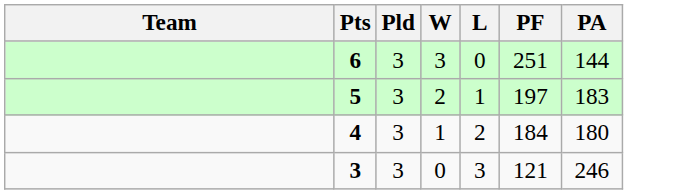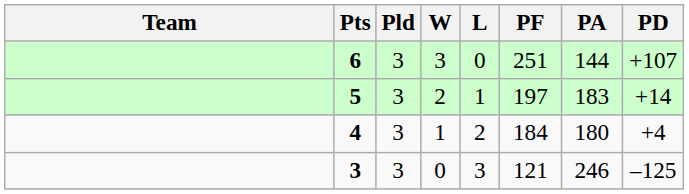 <table class=wikitable style="text-align:center">
 <tr>
 <th width=220>Team</th>
 <th width=20>Pts</th>
 <th width=20>Pld</th>
 <th width=20>W</th>
 <th width=20>L</th>
 <th width=35>PF</th>
 <th width=35>PA</th>
+<th width=35>PD</th>
 </tr>
 <tr bgcolor=#ccffcc>
 <td align=left></td>
 <td><strong>6</strong></td>
 <td>3</td>
 <td>3</td>
 <td>0</td>
 <td>251</td>
 <td>144</td>
+<td>+107</td>
 </tr>
 <tr bgcolor=#ccffcc>
 <td align=left></td>
 <td><strong>5</strong></td>
 <td>3</td>
 <td>2</td>
 <td>1</td>
 <td>197</td>
 <td>183</td>
+<td>+14</td>
 </tr>
 <tr>
 <td align=left></td>
 <td><strong>4</strong></td>
 <td>3</td>
 <td>1</td>
 <td>2</td>
 <td>184</td>
 <td>180</td>
+<td>+4</td>
 </tr>
 <tr>
 <td align=left></td>
 <td><strong>3</strong></td>
 <td>3</td>
 <td>0</td>
 <td>3</td>
 <td>121</td>
 <td>246</td>
+<td>–125</td>
 </tr>
 </table>
